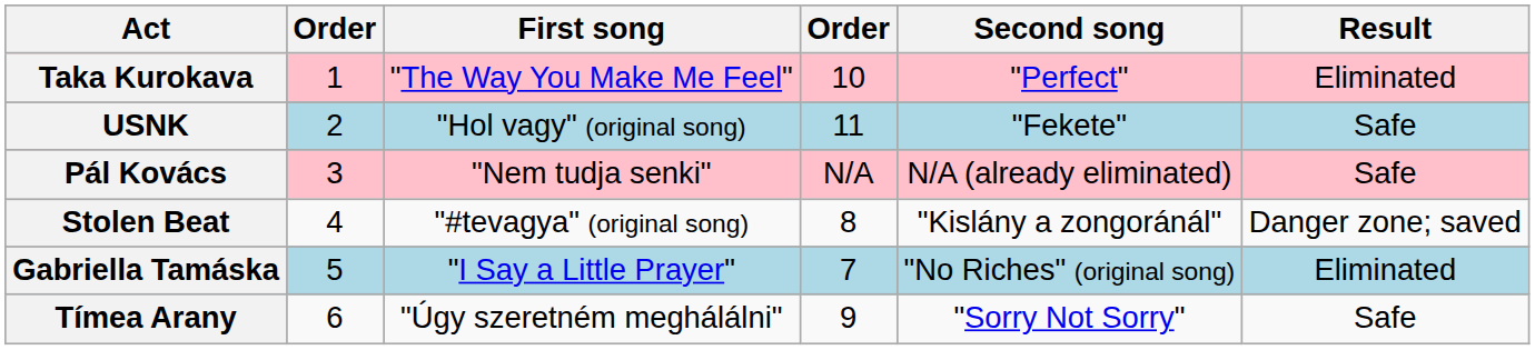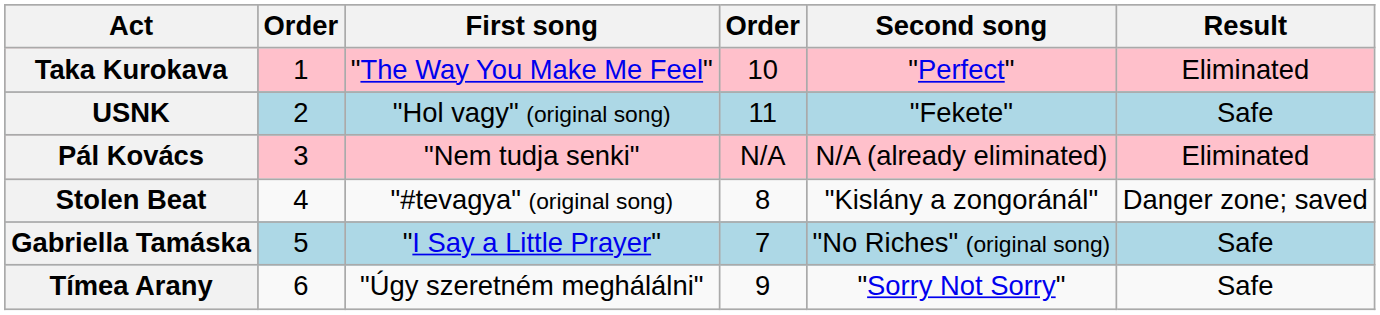 <table class="wikitable" style="text-align:center;">
 <tr>
 <th scope="col">Act</th>
 <th scope="col">Order</th>
 <th scope="col">First song</th>
 <th scope="col">Order</th>
 <th scope="col">Second song</th>
 <th scope="col">Result</th>
 </tr>
 <tr bgcolor="pink">
 <th scope="row">Taka Kurokava</th>
 <td>1</td>
 <td>"<a href='#'>The Way You Make Me Feel</a>"</td>
 <td>10</td>
 <td>"<a href='#'>Perfect</a>"</td>
 <td>Eliminated</td>
 </tr>
 <tr bgcolor="lightblue">
 <th scope="row">USNK</th>
 <td>2</td>
 <td>"Hol vagy" <small>(original song)</small></td>
 <td>11</td>
 <td>"Fekete"</td>
 <td>Safe</td>
 </tr>
 <tr bgcolor="pink">
 <th scope="row">Pál Kovács</th>
 <td>3</td>
 <td>"Nem tudja senki"</td>
 <td>N/A</td>
 <td>N/A (already eliminated)</td>
-<td>Safe</td>
+<td>Eliminated</td>
 </tr>
 <tr>
 <th scope="row">Stolen Beat</th>
 <td>4</td>
 <td>"#tevagya" <small>(original song)</small></td>
 <td>8</td>
 <td>"Kislány a zongoránál"</td>
 <td>Danger zone; saved</td>
 </tr>
 <tr bgcolor="lightblue">
 <th scope="row">Gabriella Tamáska</th>
 <td>5</td>
 <td>"<a href='#'>I Say a Little Prayer</a>"</td>
 <td>7</td>
 <td>"No Riches" <small>(original song)</small></td>
-<td>Eliminated</td>
+<td>Safe</td>
 </tr>
 <tr>
 <th scope="row">Tímea Arany</th>
 <td>6</td>
 <td>"Úgy szeretném meghálálni"</td>
 <td>9</td>
 <td>"<a href='#'>Sorry Not Sorry</a>"</td>
 <td>Safe</td>
 </tr>
 </table>
